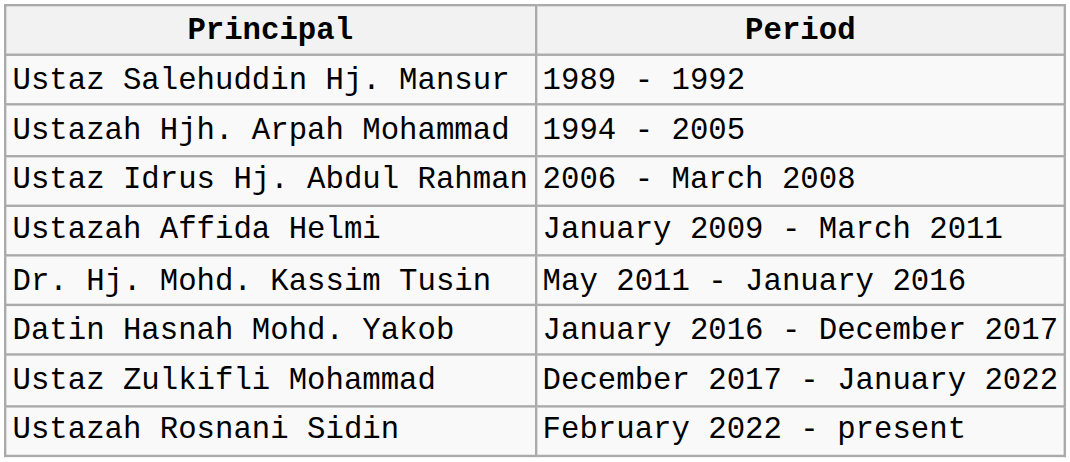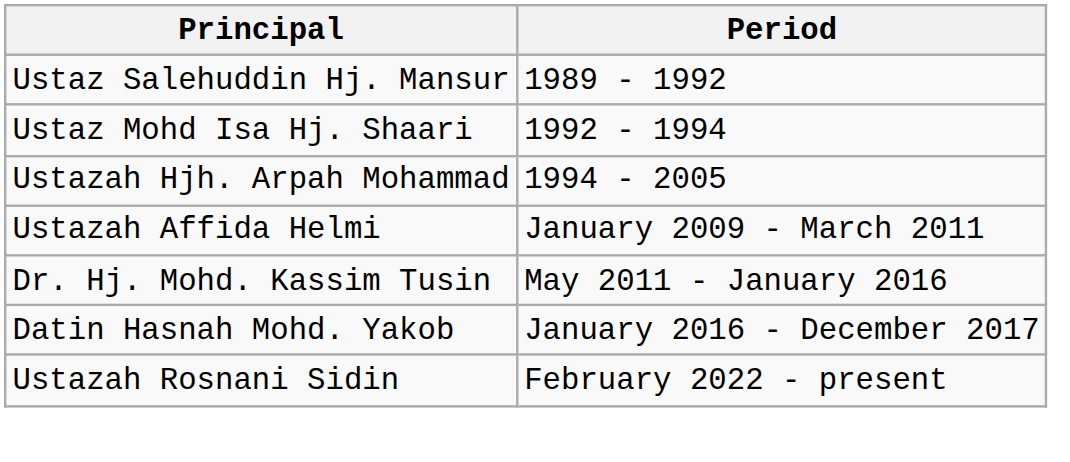 <table class="wikitable">
 <tr>
 <th>Principal</th>
 <th>Period</th>
 </tr>
 <tr>
 <td>Ustaz Salehuddin Hj. Mansur</td>
 <td>1989 - 1992</td>
 </tr>
 <tr>
+<td>Ustaz Mohd Isa Hj. Shaari</td>
+<td>1992 - 1994</td>
+</tr>
+<tr>
 <td>Ustazah Hjh. Arpah Mohammad</td>
 <td>1994 - 2005</td>
-</tr>
-<tr>
-<td>Ustaz Idrus Hj. Abdul Rahman</td>
-<td>2006 - March 2008</td>
 </tr>
 <tr>
 <td>Ustazah Affida Helmi</td>
 <td>January 2009 - March 2011</td>
 </tr>
 <tr>
 <td>Dr. Hj. Mohd. Kassim Tusin</td>
 <td>May 2011 - January 2016</td>
 </tr>
 <tr>
 <td>Datin Hasnah Mohd. Yakob</td>
 <td>January 2016 - December 2017</td>
 </tr>
 <tr>
-<td>Ustaz Zulkifli Mohammad</td>
-<td>December 2017 - January 2022</td>
-</tr>
-<tr>
 <td>Ustazah Rosnani Sidin</td>
 <td>February 2022 - present</td>
 </tr>
 </table>
